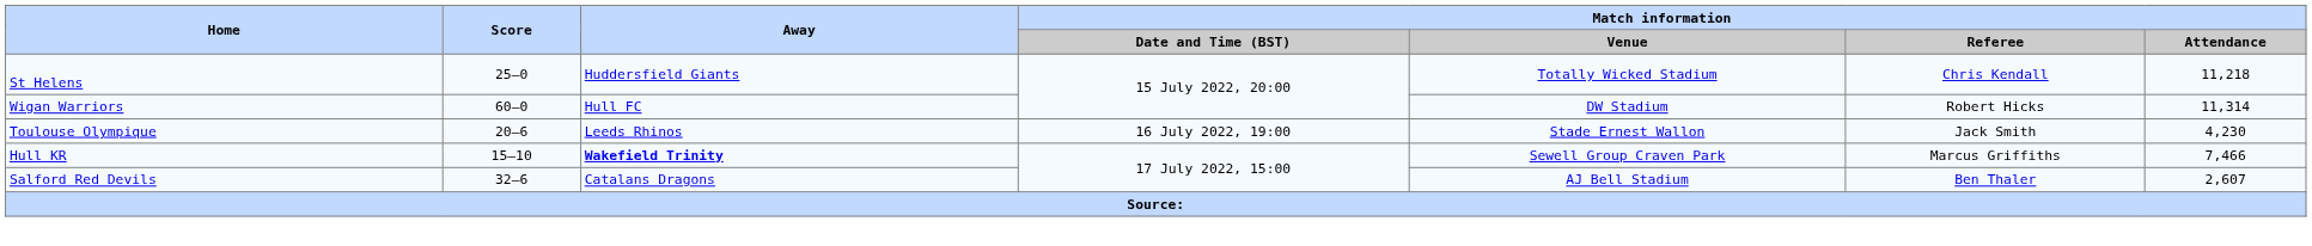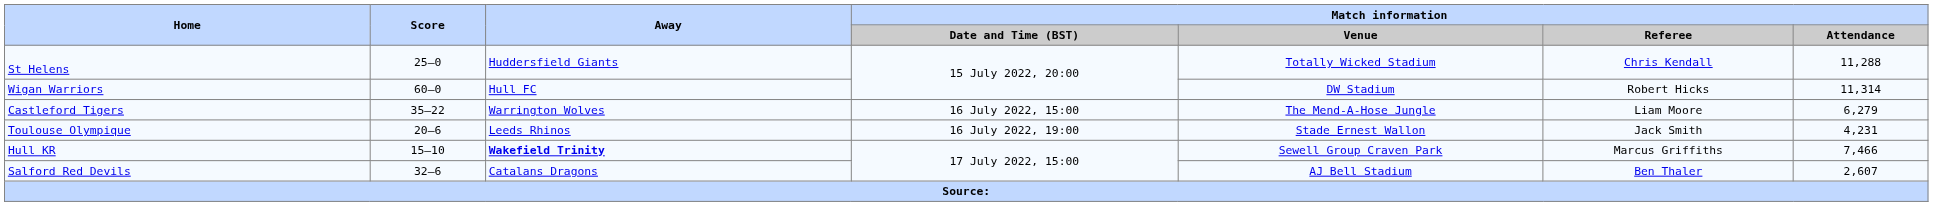 <table border=1 style="border-collapse:collapse; font-size:90%; text-align:center;" cellpadding=3 cellspacing=0 width=100%>
 <tr style="background:#C1D8ff;">
 <th scope="col" rowspan=2 width=19%>Home</th>
 <th scope="col" rowspan=2 width=6%>Score</th>
 <th scope="col" rowspan=2 width=19%>Away</th>
 <th colspan=4>Match information</th>
 </tr>
 <tr style="background:#CCCCCC;">
 <th scope="col" width=17%>Date and Time (BST)</th>
 <th scope="col" width=19%>Venue</th>
 <th scope="col" width=13%>Referee</th>
 <th scope="col" width=7%>Attendance</th>
 </tr>
 <tr style="background:#F5FAFF;">
 <td style="text-align:left;"><br> <a href='#'>St Helens</a></td>
 <td>25–0</td>
 <td style="text-align:left;"> <a href='#'>Huddersfield Giants</a></td>
 <td Rowspan=2>15 July 2022, 20:00</td>
 <td><a href='#'>Totally Wicked Stadium</a></td>
 <td><a href='#'>Chris Kendall</a></td>
-<td>11,218</td>
+<td>11,288</td>
 </tr>
 <tr style="background:#F5FAFF;">
 <td style="text-align:left;"> <a href='#'>Wigan Warriors</a></td>
 <td>60–0</td>
 <td style="text-align:left;"> <a href='#'>Hull FC</a></td>
 <td><a href='#'>DW Stadium</a></td>
 <td>Robert Hicks</td>
 <td>11,314</td>
 </tr>
 <tr style="background:#F5FAFF;">
+<td style="text-align:left;"> <a href='#'>Castleford Tigers</a></td>
+<td>35–22</td>
+<td style="text-align:left;"> <a href='#'>Warrington Wolves</a></td>
+<td>16 July 2022, 15:00</td>
+<td><a href='#'>The Mend-A-Hose Jungle</a></td>
+<td>Liam Moore</td>
+<td>6,279</td>
+</tr>
+<tr style="background:#F5FAFF;">
 <td style="text-align:left;"> <a href='#'>Toulouse Olympique</a></td>
 <td>20–6</td>
 <td style="text-align:left;"> <a href='#'>Leeds Rhinos</a></td>
 <td>16 July 2022, 19:00</td>
 <td><a href='#'>Stade Ernest Wallon</a></td>
 <td>Jack Smith</td>
-<td>4,230</td>
+<td>4,231</td>
 </tr>
 <tr style="background:#F5FAFF;">
 <td style="text-align:left;"> <a href='#'>Hull KR</a></td>
 <td>15–10</td>
 <td style="text-align:left;"><strong> <a href='#'>Wakefield Trinity</a></strong></td>
 <td rowspan=2>17 July 2022, 15:00</td>
 <td><a href='#'>Sewell Group Craven Park</a></td>
 <td>Marcus Griffiths</td>
 <td>7,466</td>
 </tr>
 <tr style="background:#F5FAFF;">
 <td style="text-align:left;"> <a href='#'>Salford Red Devils</a></td>
 <td>32–6</td>
 <td style="text-align:left;"> <a href='#'>Catalans Dragons</a></td>
 <td><a href='#'>AJ Bell Stadium</a></td>
 <td><a href='#'>Ben Thaler</a></td>
 <td>2,607</td>
 </tr>
 <tr style="background:#c1d8ff;">
 <th colspan=7>Source:</th>
 </tr>
 </table>
